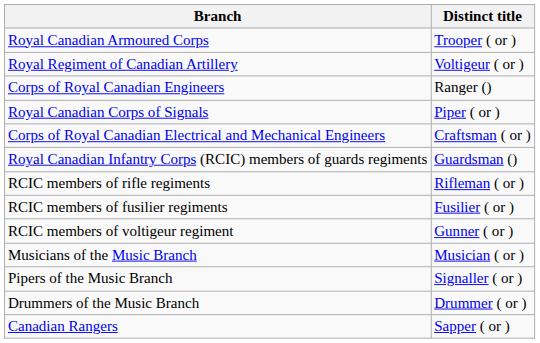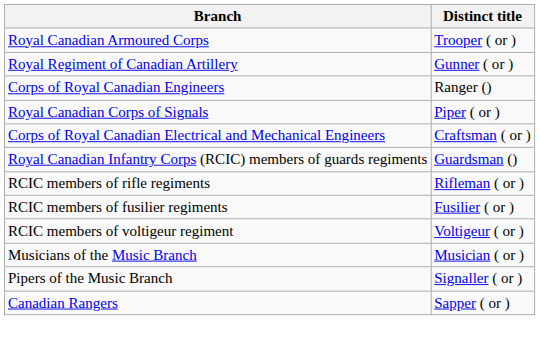 <table class=wikitable>
 <tr>
 <th>Branch</th>
 <th>Distinct title</th>
 </tr>
 <tr>
 <td><a href='#'>Royal Canadian Armoured Corps</a></td>
 <td><a href='#'>Trooper</a> ( or )</td>
 </tr>
 <tr>
 <td><a href='#'>Royal Regiment of Canadian Artillery</a></td>
-<td><a href='#'>Voltigeur</a> ( or )</td>
+<td><a href='#'>Gunner</a> ( or )</td>
 </tr>
 <tr>
 <td><a href='#'>Corps of Royal Canadian Engineers</a></td>
 <td>Ranger ()</td>
 </tr>
 <tr>
 <td><a href='#'>Royal Canadian Corps of Signals</a></td>
 <td><a href='#'>Piper</a> ( or )</td>
 </tr>
 <tr>
 <td><a href='#'>Corps of Royal Canadian Electrical and Mechanical Engineers</a></td>
 <td><a href='#'>Craftsman</a> ( or )</td>
 </tr>
 <tr>
 <td><a href='#'>Royal Canadian Infantry Corps</a> (RCIC) members of guards regiments</td>
 <td><a href='#'>Guardsman</a> ()</td>
 </tr>
 <tr>
 <td>RCIC members of rifle regiments</td>
 <td><a href='#'>Rifleman</a> ( or )</td>
 </tr>
 <tr>
 <td>RCIC members of fusilier regiments</td>
 <td><a href='#'>Fusilier</a> ( or )</td>
 </tr>
 <tr>
 <td>RCIC members of voltigeur regiment</td>
-<td><a href='#'>Gunner</a> ( or )</td>
+<td><a href='#'>Voltigeur</a> ( or )</td>
 </tr>
 <tr>
 <td>Musicians of the <a href='#'>Music Branch</a></td>
 <td><a href='#'>Musician</a> ( or )</td>
 </tr>
 <tr>
 <td>Pipers of the Music Branch</td>
 <td><a href='#'>Signaller</a> ( or )</td>
 </tr>
 <tr>
-<td>Drummers of the Music Branch</td>
-<td><a href='#'>Drummer</a> ( or )</td>
-</tr>
-<tr>
 <td><a href='#'>Canadian Rangers</a></td>
 <td><a href='#'>Sapper</a> ( or )</td>
 </tr>
 </table>
